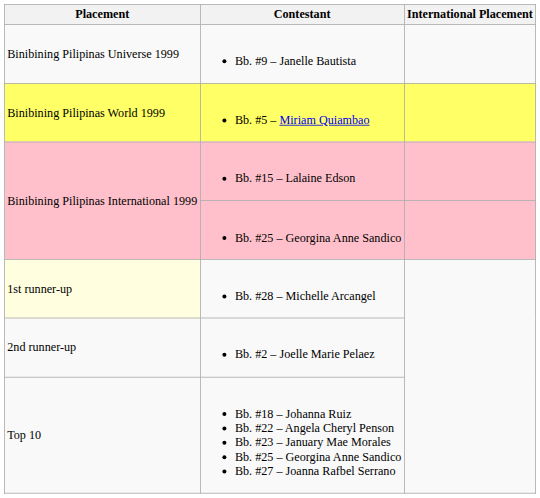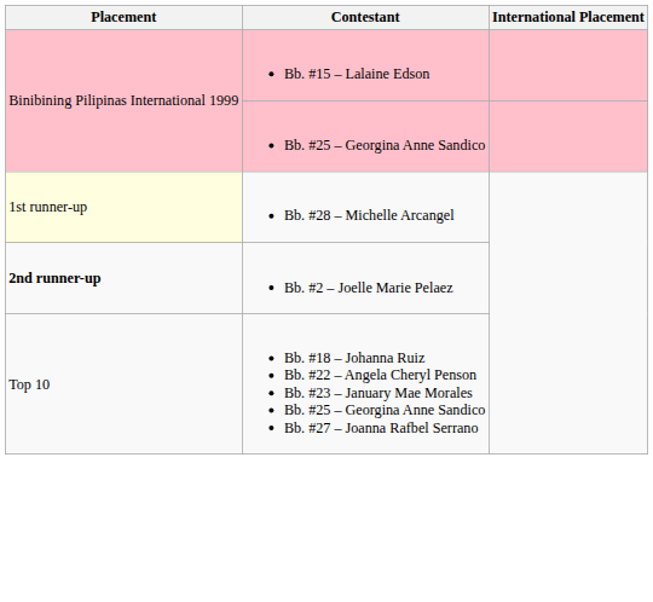 <table class="wikitable sortable" style="font-size: 95%;">
 <tr>
 <th>Placement</th>
 <th>Contestant</th>
 <th>International Placement</th>
-</tr>
-<tr>
-<td>Binibining Pilipinas Universe 1999</td>
-<td><br><ul><li>Bb. #9 – Janelle Bautista</li></ul></td>
-<td></td>
-</tr>
-<tr style="background:#FFFF66;">
-<td>Binibining Pilipinas World 1999</td>
-<td><br><ul><li>Bb. #5 – <a href='#'>Miriam Quiambao</a> </li></ul></td>
-<td></td>
 </tr>
 <tr style="background:pink;">
 <td rowspan="2">Binibining Pilipinas International 1999</td>
 <td><br><ul><li>Bb. #15 – Lalaine Edson </li></ul></td>
 <td></td>
 </tr>
 <tr style="background:pink;">
 <td><br><ul><li>Bb. #25 – Georgina Anne Sandico </li></ul></td>
 <td></td>
 </tr>
 <tr>
 <td style="background: lightyellow;">1st runner-up</td>
 <td><br><ul><li>Bb. #28 – Michelle Arcangel</li></ul></td>
 </tr>
 <tr>
-<td>2nd runner-up</td>
+<td><strong>2nd runner-up</strong></td>
 <td><br><ul><li>Bb. #2 – Joelle Marie Pelaez</li></ul></td>
 </tr>
 <tr>
 <td>Top 10</td>
 <td><br><ul><li>Bb. #18 – Johanna Ruiz</li><li>Bb. #22 – Angela Cheryl Penson</li><li>Bb. #23 – January Mae Morales</li><li>Bb. #25 – Georgina Anne Sandico</li><li>Bb. #27 – Joanna Rafbel Serrano</li></ul></td>
 </tr>
 </table>
